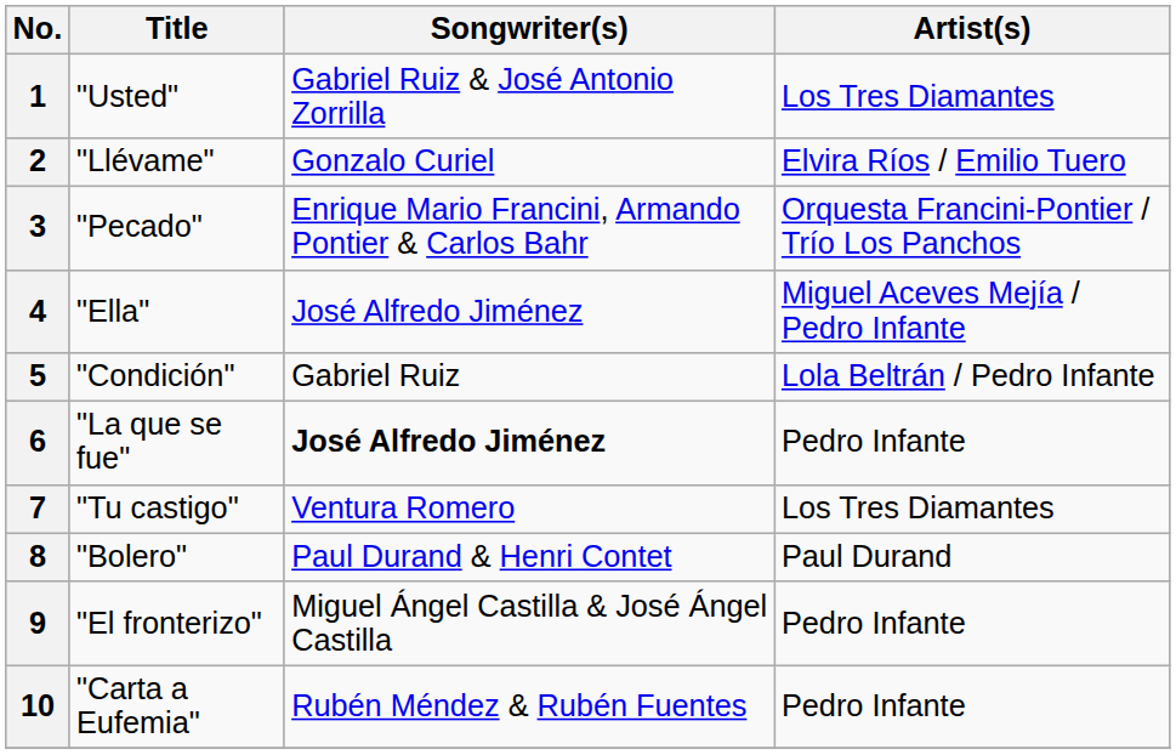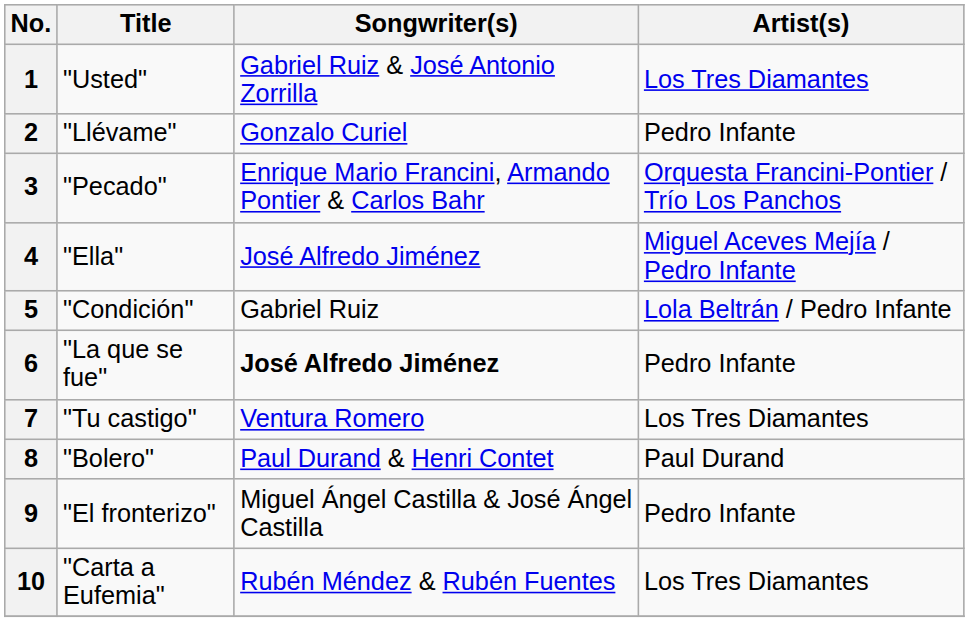 <table class="wikitable sortable" style="text-align: left">
 <tr>
 <th scope="col">No.</th>
 <th scope="col">Title</th>
 <th scope="col">Songwriter(s)</th>
 <th scope="col">Artist(s)</th>
 </tr>
 <tr>
 <th scope="row">1</th>
 <td>"Usted"</td>
 <td><a href='#'>Gabriel Ruiz</a> & <a href='#'>José Antonio Zorrilla</a></td>
 <td><a href='#'>Los Tres Diamantes</a></td>
 </tr>
 <tr>
 <th scope="row">2</th>
 <td>"Llévame"</td>
 <td><a href='#'>Gonzalo Curiel</a></td>
-<td><a href='#'>Elvira Ríos</a> / <a href='#'>Emilio Tuero</a></td>
+<td>Pedro Infante</td>
 </tr>
 <tr>
 <th scope="row">3</th>
 <td>"Pecado"</td>
 <td><a href='#'>Enrique Mario Francini</a>, <a href='#'>Armando Pontier</a> & <a href='#'>Carlos Bahr</a></td>
 <td><a href='#'>Orquesta Francini-Pontier</a> / <a href='#'>Trío Los Panchos</a></td>
 </tr>
 <tr>
 <th scope="row">4</th>
 <td>"Ella"</td>
 <td><a href='#'>José Alfredo Jiménez</a></td>
 <td><a href='#'>Miguel Aceves Mejía</a> / <a href='#'>Pedro Infante</a></td>
 </tr>
 <tr>
 <th scope="row">5</th>
 <td>"Condición"</td>
 <td>Gabriel Ruiz</td>
 <td><a href='#'>Lola Beltrán</a> / Pedro Infante</td>
 </tr>
 <tr>
 <th scope="row">6</th>
 <td>"La que se fue"</td>
 <td><strong>José Alfredo Jiménez</strong></td>
 <td>Pedro Infante</td>
 </tr>
 <tr>
 <th scope="row">7</th>
 <td>"Tu castigo"</td>
 <td><a href='#'>Ventura Romero</a></td>
 <td>Los Tres Diamantes</td>
 </tr>
 <tr>
 <th scope="row">8</th>
 <td>"Bolero"</td>
 <td><a href='#'>Paul Durand</a> & <a href='#'>Henri Contet</a></td>
 <td>Paul Durand</td>
 </tr>
 <tr>
 <th scope="row">9</th>
 <td>"El fronterizo"</td>
 <td>Miguel Ángel Castilla & José Ángel Castilla</td>
 <td>Pedro Infante</td>
 </tr>
 <tr>
 <th scope="row">10</th>
 <td>"Carta a Eufemia"</td>
 <td><a href='#'>Rubén Méndez</a> & <a href='#'>Rubén Fuentes</a></td>
-<td>Pedro Infante</td>
+<td>Los Tres Diamantes</td>
 </tr>
 <tr>
 </tr>
 </table>
